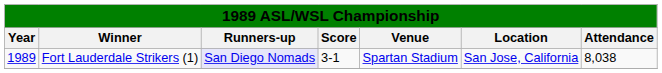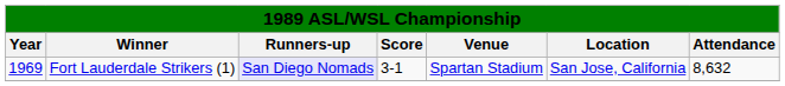 <table class="wikitable">
 <tr>
 <th ! style="background:green" class="unsortable" colspan="7"><span><big> 1989 ASL/WSL Championship </big></span></th>
 </tr>
 <tr>
 <th>Year</th>
 <th>Winner</th>
 <th>Runners-up</th>
 <th>Score</th>
 <th>Venue</th>
 <th>Location</th>
 <th>Attendance</th>
 </tr>
 <tr>
-<td><a href='#'>1989</a></td>
+<td><a href='#'>1969</a></td>
 <td><a href='#'>Fort Lauderdale Strikers</a> (1)</td>
 <td style="background: lavender;"><a href='#'>San Diego Nomads</a></td>
 <td>3-1</td>
 <td><a href='#'>Spartan Stadium</a></td>
 <td><a href='#'>San Jose, California</a></td>
-<td>8,038</td>
+<td>8,632</td>
 </tr>
 <tr>
 </tr>
 </table>
